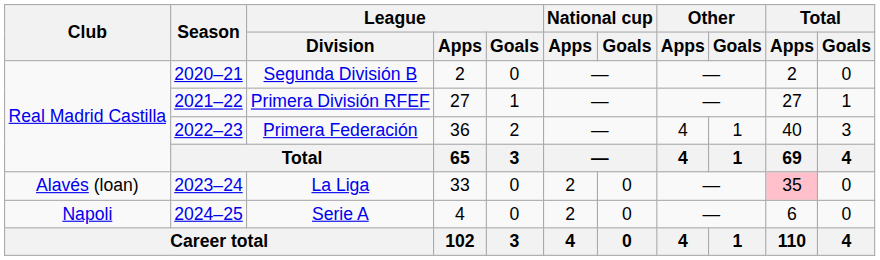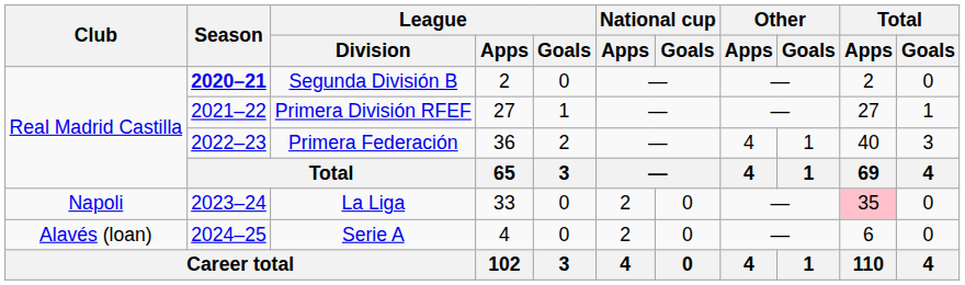 <table class="wikitable" style="text-align:center">
 <tr>
 <th rowspan="2">Club</th>
 <th rowspan="2">Season</th>
 <th colspan="3">League</th>
 <th colspan="2">National cup</th>
 <th colspan="2">Other</th>
 <th colspan="2">Total</th>
 </tr>
 <tr>
 <th>Division</th>
 <th>Apps</th>
 <th>Goals</th>
 <th>Apps</th>
 <th>Goals</th>
 <th>Apps</th>
 <th>Goals</th>
 <th>Apps</th>
 <th>Goals</th>
 </tr>
 <tr>
 <td rowspan="4"><a href='#'>Real Madrid Castilla</a></td>
-<td><a href='#'>2020–21</a></td>
+<td><strong><a href='#'>2020–21</a></strong></td>
 <td><a href='#'>Segunda División B</a></td>
 <td>2</td>
 <td>0</td>
 <td colspan="2">—</td>
 <td colspan="2">—</td>
 <td>2</td>
 <td>0</td>
 </tr>
 <tr>
 <td><a href='#'>2021–22</a></td>
 <td><a href='#'>Primera División RFEF</a></td>
 <td>27</td>
 <td>1</td>
 <td colspan="2">—</td>
 <td colspan="2">—</td>
 <td>27</td>
 <td>1</td>
 </tr>
 <tr>
 <td><a href='#'>2022–23</a></td>
 <td><a href='#'>Primera Federación</a></td>
 <td>36</td>
 <td>2</td>
 <td colspan="2">—</td>
 <td>4</td>
 <td>1</td>
 <td>40</td>
 <td>3</td>
 </tr>
 <tr>
 <th colspan="2">Total</th>
 <th>65</th>
 <th>3</th>
 <th colspan="2">—</th>
 <th>4</th>
 <th>1</th>
 <th>69</th>
 <th>4</th>
 </tr>
 <tr>
-<td><a href='#'>Alavés</a> (loan)</td>
+<td><a href='#'>Napoli</a></td>
 <td><a href='#'>2023–24</a></td>
 <td><a href='#'>La Liga</a></td>
 <td>33</td>
 <td>0</td>
 <td>2</td>
 <td>0</td>
 <td colspan="2">—</td>
 <td style="background: pink;">35</td>
 <td>0</td>
 </tr>
 <tr>
-<td><a href='#'>Napoli</a></td>
+<td><a href='#'>Alavés</a> (loan)</td>
 <td><a href='#'>2024–25</a></td>
 <td><a href='#'>Serie A</a></td>
 <td>4</td>
 <td>0</td>
 <td>2</td>
 <td>0</td>
 <td colspan="2">—</td>
 <td>6</td>
 <td>0</td>
 </tr>
 <tr>
 <th colspan="3">Career total</th>
 <th>102</th>
 <th>3</th>
 <th>4</th>
 <th>0</th>
 <th>4</th>
 <th>1</th>
 <th>110</th>
 <th>4</th>
 </tr>
 </table>
